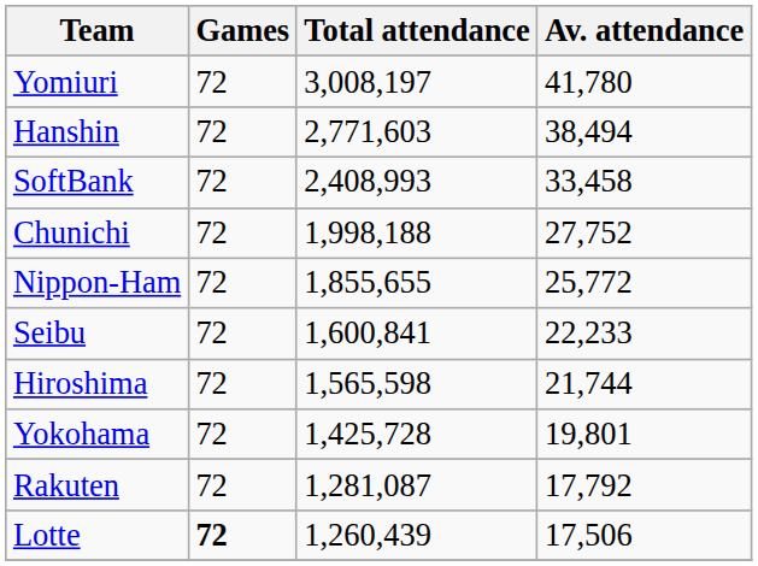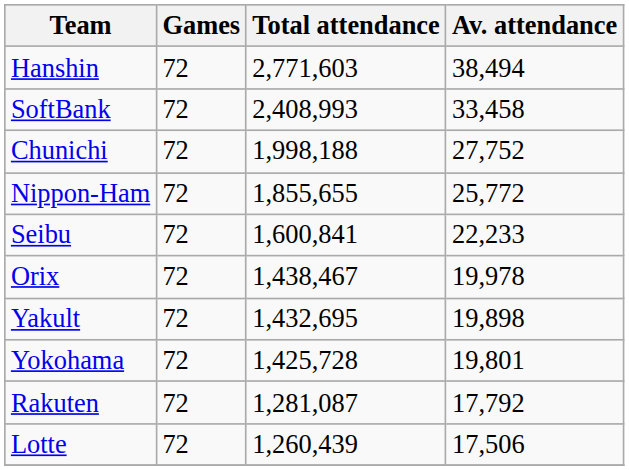 <table class="wikitable sortable">
 <tr>
 <th>Team</th>
 <th>Games</th>
 <th>Total attendance</th>
 <th>Av. attendance</th>
-</tr>
-<tr>
-<td><a href='#'>Yomiuri</a></td>
-<td>72</td>
-<td>3,008,197</td>
-<td>41,780</td>
 </tr>
 <tr>
 <td><a href='#'>Hanshin</a></td>
 <td>72</td>
 <td>2,771,603</td>
 <td>38,494</td>
 </tr>
 <tr>
 <td><a href='#'>SoftBank</a></td>
 <td>72</td>
 <td>2,408,993</td>
 <td>33,458</td>
 </tr>
 <tr>
 <td><a href='#'>Chunichi</a></td>
 <td>72</td>
 <td>1,998,188</td>
 <td>27,752</td>
 </tr>
 <tr>
 <td><a href='#'>Nippon-Ham</a></td>
 <td>72</td>
 <td>1,855,655</td>
 <td>25,772</td>
 </tr>
 <tr>
 <td><a href='#'>Seibu</a></td>
 <td>72</td>
 <td>1,600,841</td>
 <td>22,233</td>
 </tr>
 <tr>
-<td><a href='#'>Hiroshima</a></td>
+<td><a href='#'>Orix</a></td>
 <td>72</td>
-<td>1,565,598</td>
-<td>21,744</td>
+<td>1,438,467</td>
+<td>19,978</td>
+</tr>
+<tr>
+<td><a href='#'>Yakult</a></td>
+<td>72</td>
+<td>1,432,695</td>
+<td>19,898</td>
 </tr>
 <tr>
 <td><a href='#'>Yokohama</a></td>
 <td>72</td>
 <td>1,425,728</td>
 <td>19,801</td>
 </tr>
 <tr>
 <td><a href='#'>Rakuten</a></td>
 <td>72</td>
 <td>1,281,087</td>
 <td>17,792</td>
 </tr>
 <tr>
 <td><a href='#'>Lotte</a></td>
-<td><strong>72</strong></td>
+<td>72</td>
 <td>1,260,439</td>
 <td>17,506</td>
 </tr>
 <tr>
 </tr>
 </table>
